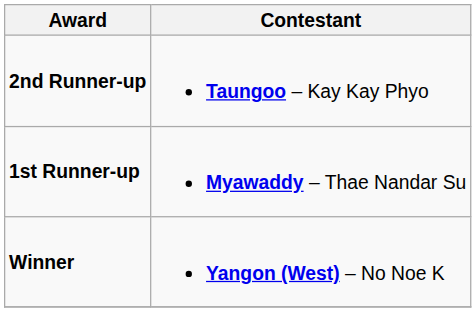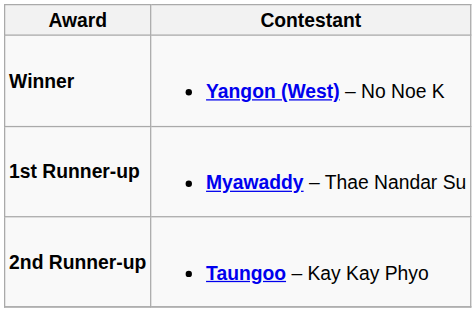 <table class="wikitable sortable" style="font-size: 95%;">
 <tr>
 <th>Award</th>
 <th>Contestant</th>
 </tr>
 <tr>
-<td><strong>2nd Runner-up</strong></td>
-<td><br><ul><li><strong> <a href='#'>Taungoo</a></strong> – Kay Kay Phyo</li></ul></td>
+<td><strong>Winner</strong></td>
+<td><br><ul><li><strong> <a href='#'>Yangon (West)</a></strong> – No Noe K</li></ul></td>
 </tr>
 <tr>
 <td><strong>1st Runner-up</strong></td>
 <td><br><ul><li><strong> <a href='#'>Myawaddy</a></strong> – Thae Nandar Su</li></ul></td>
 </tr>
 <tr>
-<td><strong>Winner</strong></td>
-<td><br><ul><li><strong> <a href='#'>Yangon (West)</a></strong> – No Noe K</li></ul></td>
+<td><strong>2nd Runner-up</strong></td>
+<td><br><ul><li><strong> <a href='#'>Taungoo</a></strong> – Kay Kay Phyo</li></ul></td>
 </tr>
 <tr>
 </tr>
 </table>
